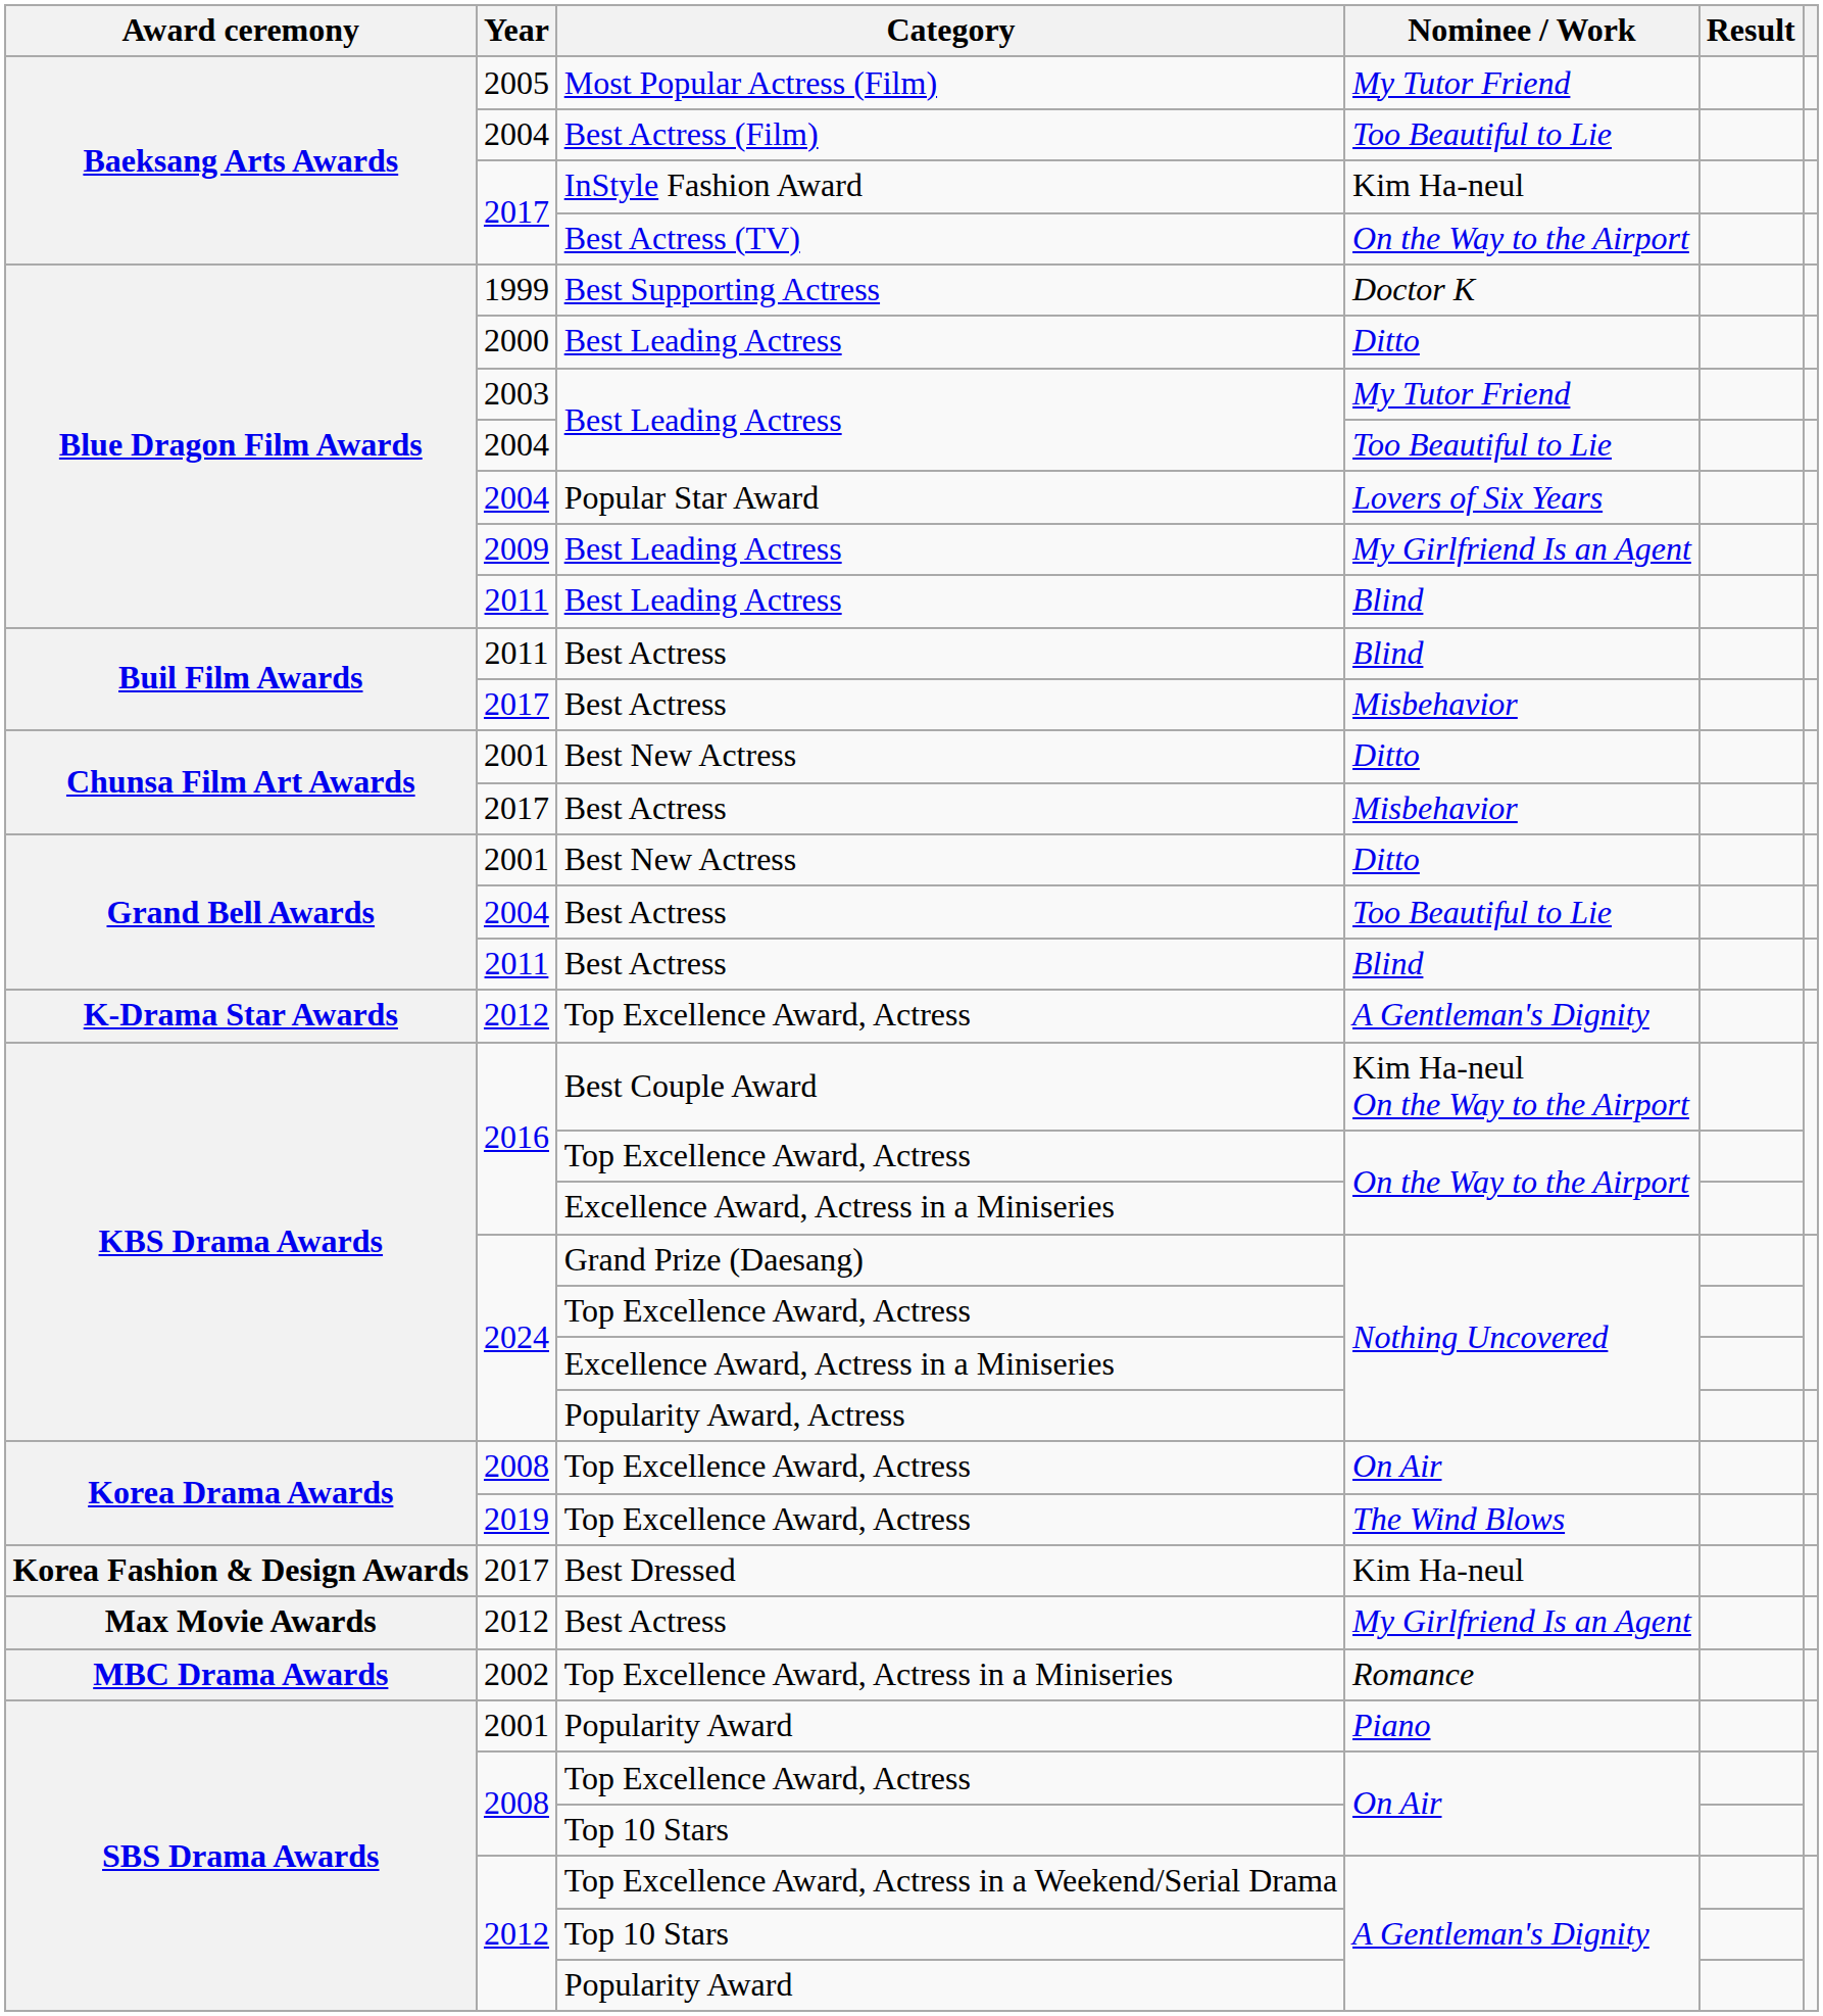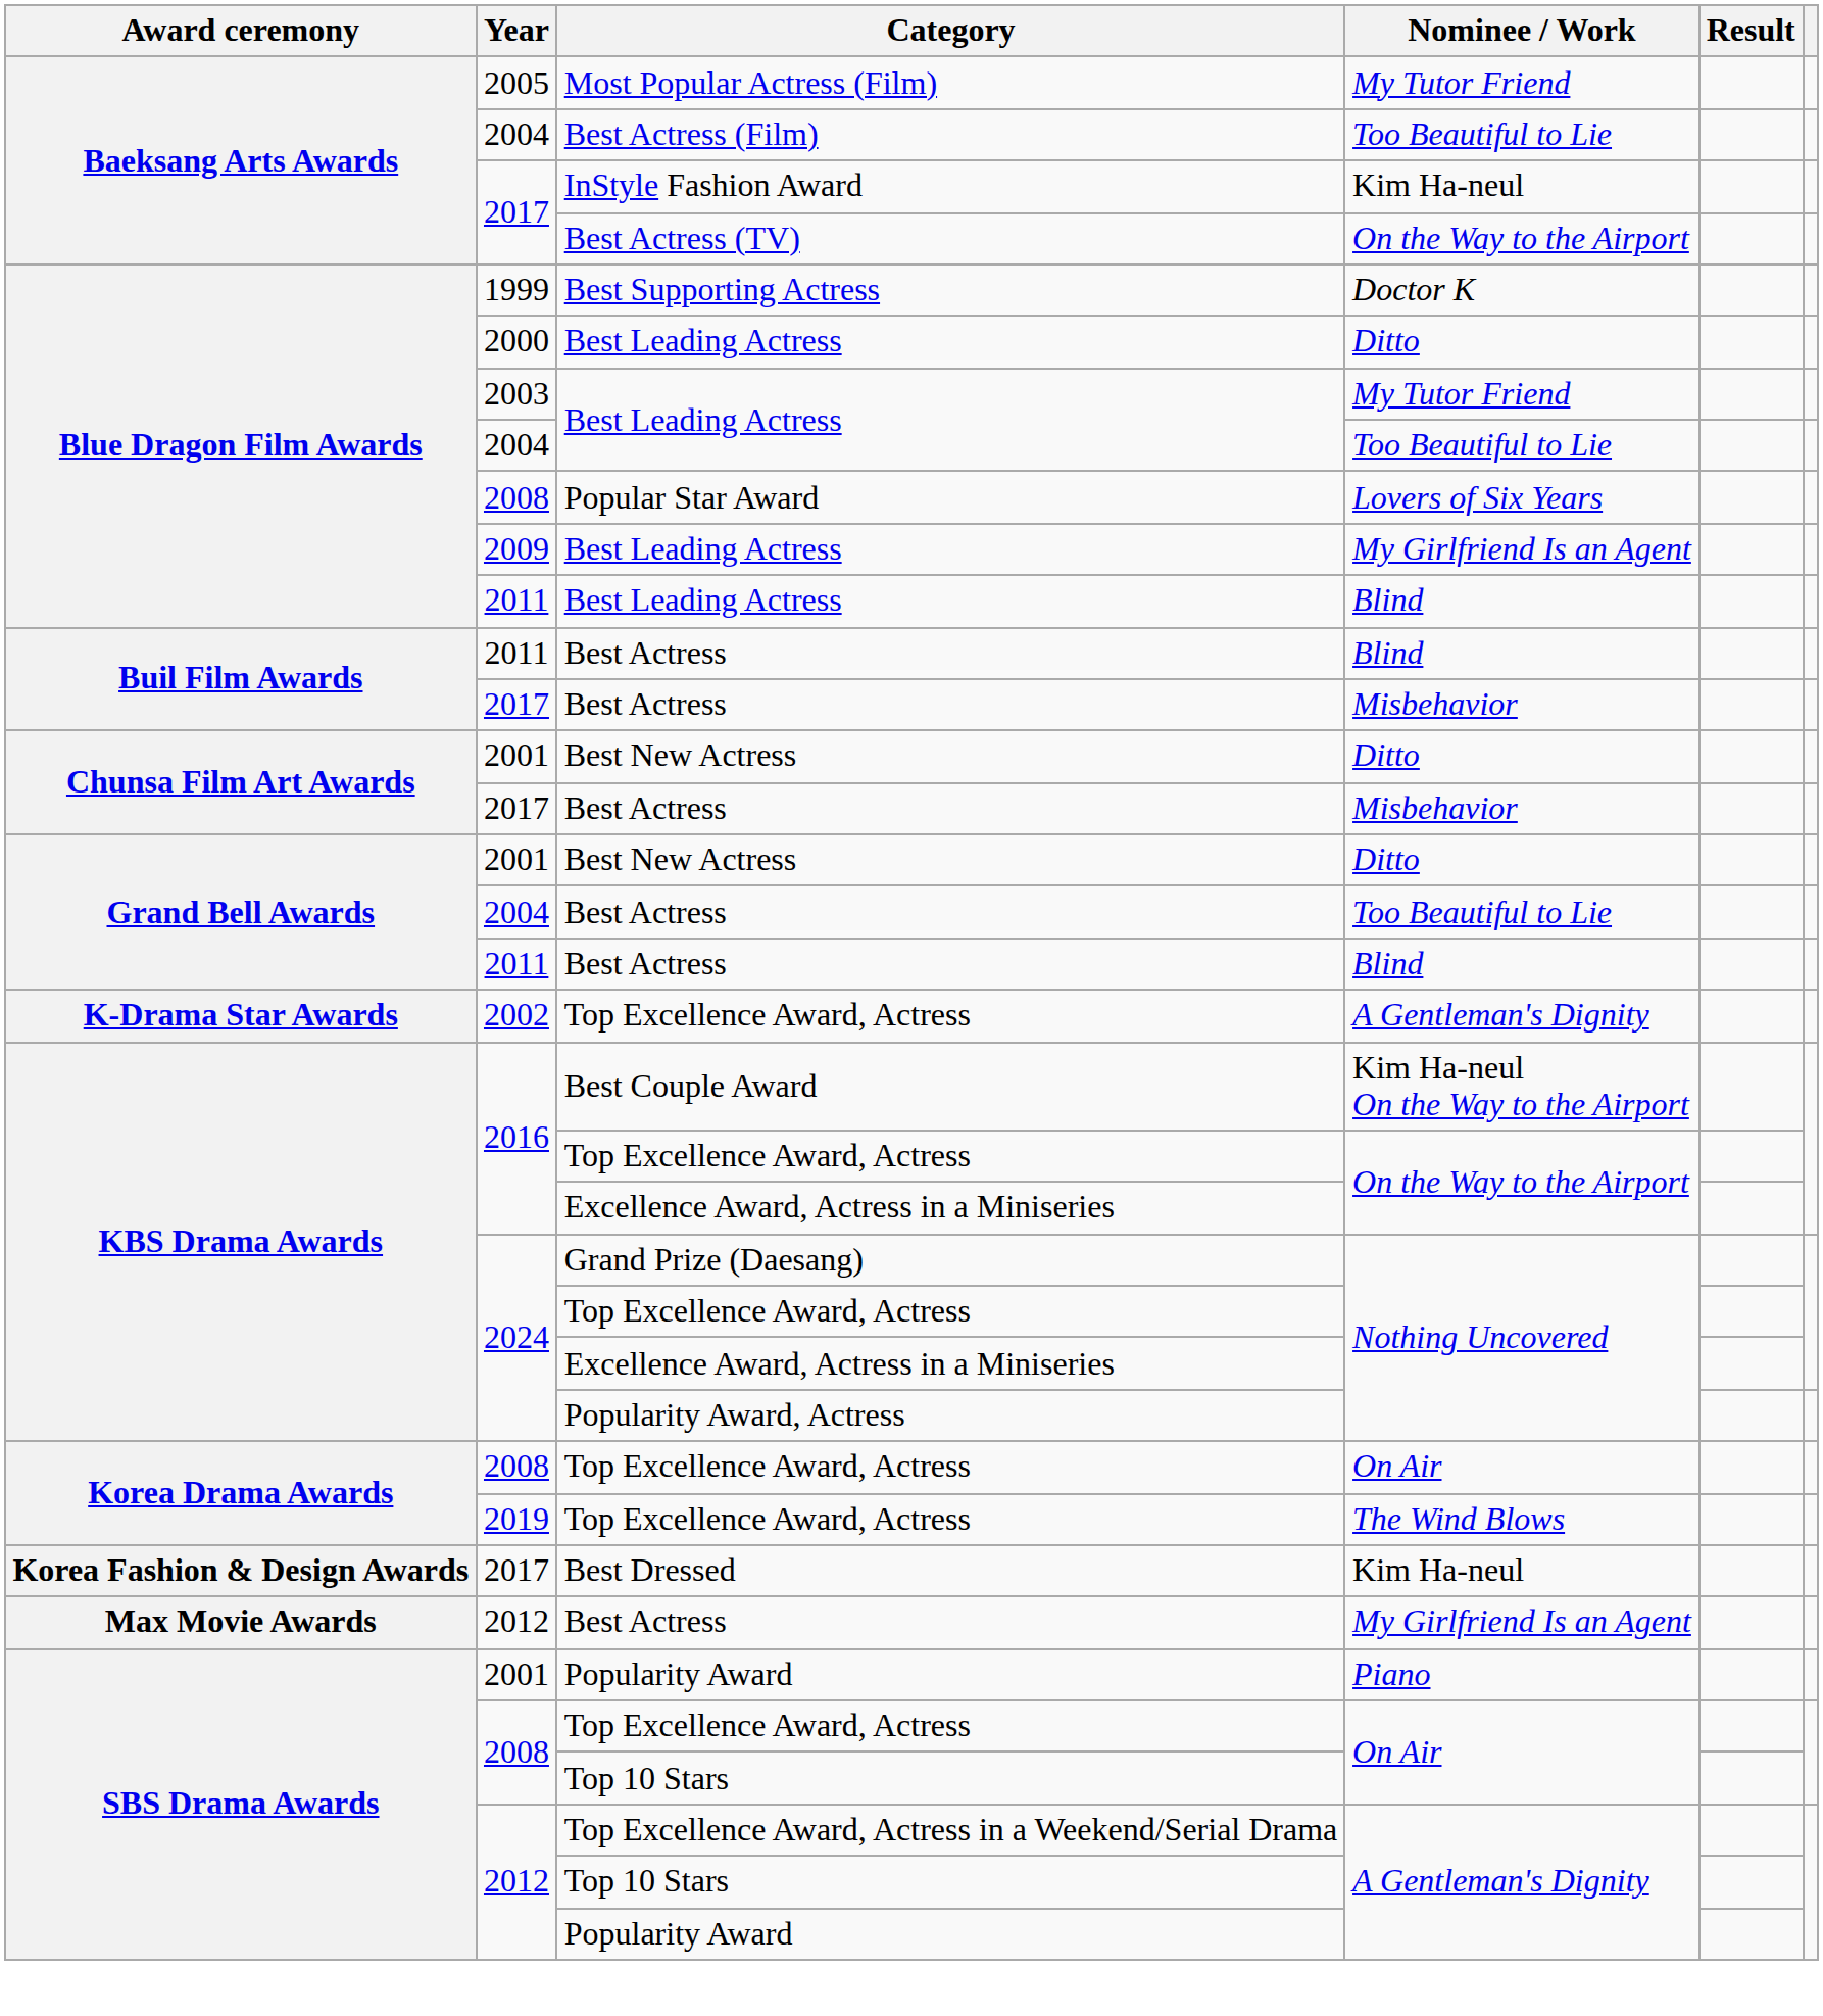 <table class="wikitable plainrowheaders sortable">
 <tr>
 <th scope="col">Award ceremony</th>
 <th scope="col">Year</th>
 <th scope="col">Category </th>
 <th scope="col">Nominee / Work</th>
 <th scope="col">Result</th>
 <th scope="col" class="unsortable"></th>
 </tr>
 <tr>
 <th scope="row" rowspan="4"><a href='#'>Baeksang Arts Awards</a></th>
 <td style="text-align:center">2005</td>
 <td><a href='#'>Most Popular Actress (Film)</a></td>
 <td><em><a href='#'>My Tutor Friend</a></em></td>
 <td></td>
 <td style="text-align:center"></td>
 </tr>
 <tr>
 <td style="text-align:center">2004</td>
 <td><a href='#'>Best Actress (Film)</a></td>
 <td><em><a href='#'>Too Beautiful to Lie</a></em></td>
 <td></td>
 <td style="text-align:center"></td>
 </tr>
 <tr>
 <td rowspan="2" style="text-align:center"><a href='#'>2017</a></td>
 <td><a href='#'>InStyle</a> Fashion Award</td>
 <td>Kim Ha-neul</td>
 <td></td>
 <td style="text-align:center"></td>
 </tr>
 <tr>
 <td><a href='#'>Best Actress (TV)</a></td>
 <td><em><a href='#'>On the Way to the Airport</a></em></td>
 <td></td>
 <td style="text-align:center"></td>
 </tr>
 <tr>
 <th scope="row" rowspan="7"><a href='#'>Blue Dragon Film Awards</a></th>
 <td style="text-align:center">1999</td>
 <td><a href='#'>Best Supporting Actress</a></td>
 <td><em>Doctor K</em></td>
 <td></td>
 <td style="text-align:center"></td>
 </tr>
 <tr>
 <td style="text-align:center">2000</td>
 <td><a href='#'>Best Leading Actress</a></td>
 <td><em><a href='#'>Ditto</a></em></td>
 <td></td>
 <td style="text-align:center"></td>
 </tr>
 <tr>
 <td style="text-align:center">2003</td>
 <td rowspan="2"><a href='#'>Best Leading Actress</a></td>
 <td><em><a href='#'>My Tutor Friend</a></em></td>
 <td></td>
 <td style="text-align:center"></td>
 </tr>
 <tr>
 <td style="text-align:center">2004</td>
 <td><em><a href='#'>Too Beautiful to Lie</a></em></td>
 <td></td>
 <td style="text-align:center"></td>
 </tr>
 <tr>
-<td style="text-align:center"><a href='#'>2004</a></td>
+<td style="text-align:center"><a href='#'>2008</a></td>
 <td>Popular Star Award</td>
 <td><em><a href='#'>Lovers of Six Years</a></em></td>
 <td></td>
 <td style="text-align:center"></td>
 </tr>
 <tr>
 <td style="text-align:center"><a href='#'>2009</a></td>
 <td><a href='#'>Best Leading Actress</a></td>
 <td><em><a href='#'>My Girlfriend Is an Agent</a></em></td>
 <td></td>
 <td style="text-align:center"></td>
 </tr>
 <tr>
 <td style="text-align:center"><a href='#'>2011</a></td>
 <td><a href='#'>Best Leading Actress</a></td>
 <td><em><a href='#'>Blind</a></em></td>
 <td></td>
 <td style="text-align:center"></td>
 </tr>
 <tr>
 <th scope="row" rowspan="2"><a href='#'>Buil Film Awards</a></th>
 <td style="text-align:center">2011</td>
 <td>Best Actress</td>
 <td><em><a href='#'>Blind</a></em></td>
 <td></td>
 <td style="text-align:center"></td>
 </tr>
 <tr>
 <td style="text-align:center"><a href='#'>2017</a></td>
 <td>Best Actress</td>
 <td><em><a href='#'>Misbehavior</a></em></td>
 <td></td>
 <td style="text-align:center"></td>
 </tr>
 <tr>
 <th scope="row" rowspan="2"><a href='#'>Chunsa Film Art Awards</a></th>
 <td style="text-align:center">2001</td>
 <td>Best New Actress</td>
 <td><em><a href='#'>Ditto</a></em></td>
 <td></td>
 <td style="text-align:center"></td>
 </tr>
 <tr>
 <td style="text-align:center">2017</td>
 <td>Best Actress</td>
 <td><em><a href='#'>Misbehavior</a></em></td>
 <td></td>
 <td style="text-align:center"></td>
 </tr>
 <tr>
 <th scope="row" rowspan="3"><a href='#'>Grand Bell Awards</a></th>
 <td style="text-align:center">2001</td>
 <td>Best New Actress</td>
 <td><em><a href='#'>Ditto</a></em></td>
 <td></td>
 <td style="text-align:center"></td>
 </tr>
 <tr>
 <td style="text-align:center"><a href='#'>2004</a></td>
 <td>Best Actress</td>
 <td><em><a href='#'>Too Beautiful to Lie</a></em></td>
 <td></td>
 <td style="text-align:center"></td>
 </tr>
 <tr>
 <td style="text-align:center"><a href='#'>2011</a></td>
 <td>Best Actress</td>
 <td><em><a href='#'>Blind</a></em></td>
 <td></td>
 <td style="text-align:center"></td>
 </tr>
 <tr>
 <th scope="row"><a href='#'>K-Drama Star Awards</a></th>
-<td style="text-align:center"><a href='#'>2012</a></td>
+<td style="text-align:center"><a href='#'>2002</a></td>
 <td>Top Excellence Award, Actress</td>
 <td><em><a href='#'>A Gentleman's Dignity</a></em></td>
 <td></td>
 <td style="text-align:center"></td>
 </tr>
 <tr>
 <th scope="row" rowspan="7"><a href='#'>KBS Drama Awards</a></th>
 <td rowspan="3" style="text-align:center"><a href='#'>2016</a></td>
 <td>Best Couple Award</td>
 <td>Kim Ha-neul  <br> <em><a href='#'>On the Way to the Airport</a></em></td>
 <td></td>
 <td rowspan="3" style="text-align:center"></td>
 </tr>
 <tr>
 <td>Top Excellence Award, Actress</td>
 <td rowspan="2"><em><a href='#'>On the Way to the Airport</a></em></td>
 <td></td>
 </tr>
 <tr>
 <td>Excellence Award, Actress in a Miniseries</td>
 <td></td>
 </tr>
 <tr>
 <td rowspan="4" style="text-align:center"><a href='#'>2024</a></td>
 <td>Grand Prize (Daesang)</td>
 <td rowspan="4"><em><a href='#'>Nothing Uncovered</a></em></td>
 <td></td>
 <td rowspan="3" style="text-align:center"></td>
 </tr>
 <tr>
 <td>Top Excellence Award, Actress</td>
 <td></td>
 </tr>
 <tr>
 <td>Excellence Award, Actress in a Miniseries</td>
 <td></td>
 </tr>
 <tr>
 <td>Popularity Award, Actress</td>
 <td></td>
 <td rowspan="1" style="text-align:center"></td>
 </tr>
 <tr>
 </tr>
 <tr>
 <th scope="row" rowspan="2"><a href='#'>Korea Drama Awards</a></th>
 <td style="text-align:center"><a href='#'>2008</a></td>
 <td>Top Excellence Award, Actress</td>
 <td><em><a href='#'>On Air</a></em></td>
 <td></td>
 <td style="text-align:center"></td>
 </tr>
 <tr>
 <td style="text-align:center"><a href='#'>2019</a></td>
 <td>Top Excellence Award, Actress</td>
 <td><em><a href='#'>The Wind Blows</a></em></td>
 <td></td>
 <td style="text-align:center"></td>
 </tr>
 <tr>
 <th scope="row">Korea Fashion & Design Awards</th>
 <td style="text-align:center">2017</td>
 <td>Best Dressed</td>
 <td>Kim Ha-neul</td>
 <td></td>
 <td style="text-align:center"></td>
 </tr>
 <tr>
 <th scope="row">Max Movie Awards</th>
 <td style="text-align:center">2012</td>
 <td>Best Actress</td>
 <td><em><a href='#'>My Girlfriend Is an Agent</a></em></td>
 <td></td>
 <td style="text-align:center"></td>
 </tr>
 <tr>
-<th scope="row"><a href='#'>MBC Drama Awards</a></th>
-<td style="text-align:center">2002</td>
-<td>Top Excellence Award, Actress in a Miniseries</td>
-<td><em>Romance</em></td>
-<td></td>
-<td style="text-align:center"></td>
-</tr>
-<tr>
 <th scope="row" rowspan="6"><a href='#'>SBS Drama Awards</a></th>
 <td style="text-align:center">2001</td>
 <td>Popularity Award</td>
 <td><em><a href='#'>Piano</a></em></td>
 <td></td>
 <td style="text-align:center"></td>
 </tr>
 <tr>
 <td rowspan="2" style="text-align:center"><a href='#'>2008</a></td>
 <td>Top Excellence Award, Actress</td>
 <td rowspan="2"><em><a href='#'>On Air</a></em></td>
 <td></td>
 <td rowspan="2" style="text-align:center"></td>
 </tr>
 <tr>
 <td>Top 10 Stars</td>
 <td></td>
 </tr>
 <tr>
 <td rowspan="3" style="text-align:center"><a href='#'>2012</a></td>
 <td>Top Excellence Award, Actress in a Weekend/Serial Drama</td>
 <td rowspan="3"><em><a href='#'>A Gentleman's Dignity</a></em></td>
 <td></td>
 <td rowspan="3" style="text-align:center"></td>
 </tr>
 <tr>
 <td>Top 10 Stars</td>
 <td></td>
 </tr>
 <tr>
 <td>Popularity Award</td>
 <td></td>
 </tr>
 </table>
